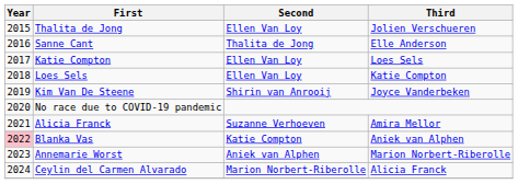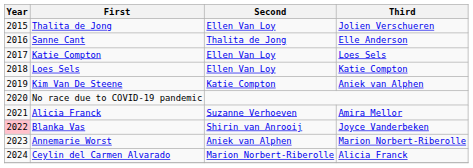 <table class="wikitable">
 <tr>
 <th>Year</th>
 <th>First</th>
 <th>Second</th>
 <th>Third</th>
 </tr>
 <tr>
 <td>2015</td>
 <td> <a href='#'>Thalita de Jong</a></td>
 <td> <a href='#'>Ellen Van Loy</a></td>
 <td> <a href='#'>Jolien Verschueren</a></td>
 </tr>
 <tr>
 <td>2016</td>
 <td> <a href='#'>Sanne Cant</a></td>
 <td> <a href='#'>Thalita de Jong</a></td>
 <td> <a href='#'>Elle Anderson</a></td>
 </tr>
 <tr>
 <td>2017</td>
 <td> <a href='#'>Katie Compton</a></td>
 <td> <a href='#'>Ellen Van Loy</a></td>
 <td> <a href='#'>Loes Sels</a></td>
 </tr>
 <tr>
 <td>2018</td>
 <td> <a href='#'>Loes Sels</a></td>
 <td> <a href='#'>Ellen Van Loy</a></td>
 <td> <a href='#'>Katie Compton</a></td>
 </tr>
 <tr>
 <td>2019</td>
 <td> <a href='#'>Kim Van De Steene</a></td>
-<td> <a href='#'>Shirin van Anrooij</a></td>
-<td> <a href='#'>Joyce Vanderbeken</a></td>
+<td> <a href='#'>Katie Compton</a></td>
+<td> <a href='#'>Aniek van Alphen</a></td>
 </tr>
 <tr>
 <td>2020</td>
 <td>No race due to COVID-19 pandemic</td>
 </tr>
 <tr>
 <td>2021</td>
 <td> <a href='#'>Alicia Franck</a></td>
 <td> <a href='#'>Suzanne Verhoeven </a></td>
 <td> <a href='#'>Amira Mellor</a></td>
 </tr>
 <tr>
 <td style="background: pink;">2022</td>
 <td> <a href='#'>Blanka Vas</a></td>
-<td> <a href='#'>Katie Compton</a></td>
-<td> <a href='#'>Aniek van Alphen</a></td>
+<td> <a href='#'>Shirin van Anrooij</a></td>
+<td> <a href='#'>Joyce Vanderbeken</a></td>
 </tr>
 <tr>
 <td>2023</td>
 <td> <a href='#'>Annemarie Worst</a></td>
 <td> <a href='#'>Aniek van Alphen</a></td>
 <td> <a href='#'>Marion Norbert-Riberolle</a></td>
 </tr>
 <tr>
 <td>2024</td>
 <td> <a href='#'>Ceylin del Carmen Alvarado</a></td>
 <td> <a href='#'>Marion Norbert-Riberolle</a></td>
 <td> <a href='#'>Alicia Franck</a></td>
 </tr>
 <tr>
 </tr>
 </table>
